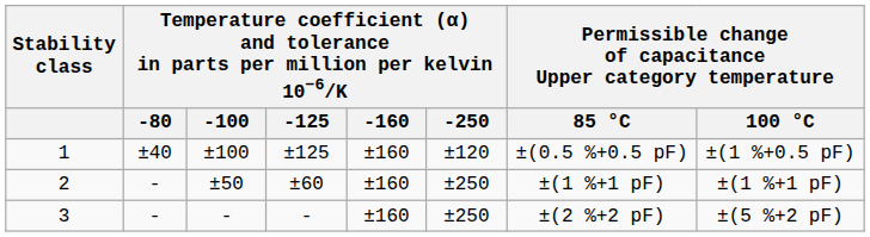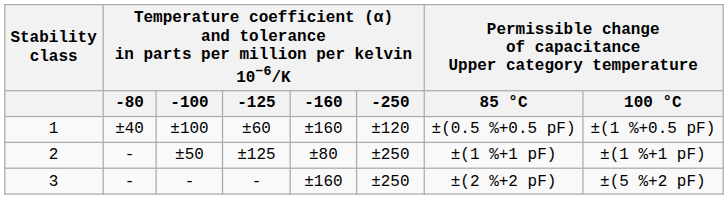 <table class="wikitable centered" style="margin:1em auto; text-align:center; width:45em">
 <tr class="hintergrundfarbe6">
 <th>Stability<br>class</th>
 <th colspan="5">Temperature coefficient (α)<br> and tolerance<br> in parts per million per kelvin<br>10<sup>−6</sup>/K</th>
 <th colspan="2">Permissible change<br> of capacitance<br> Upper category temperature</th>
 </tr>
 <tr class="hintergrundfarbe5">
 <th></th>
 <th>-80</th>
 <th>-100</th>
 <th>-125</th>
 <th>-160</th>
 <th>-250</th>
 <th>85 °C</th>
 <th>100 °C</th>
 </tr>
 <tr>
 <td>1</td>
 <td>±40</td>
 <td>±100</td>
-<td>±125</td>
+<td>±60</td>
 <td>±160</td>
 <td>±120</td>
 <td>±(0.5 %+0.5 pF)</td>
 <td>±(1 %+0.5 pF)</td>
 </tr>
 <tr>
 <td>2</td>
 <td>-</td>
 <td>±50</td>
-<td>±60</td>
-<td>±160</td>
+<td>±125</td>
+<td>±80</td>
 <td>±250</td>
 <td>±(1 %+1 pF)</td>
 <td>±(1 %+1 pF)</td>
 </tr>
 <tr>
 <td>3</td>
 <td>-</td>
 <td>-</td>
 <td>-</td>
 <td>±160</td>
 <td>±250</td>
 <td>±(2 %+2 pF)</td>
 <td>±(5 %+2 pF)</td>
 </tr>
 </table>
